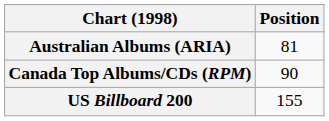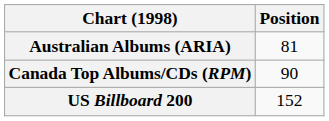 <table class="wikitable sortable plainrowheaders" style="text-align:center">
 <tr>
 <th scope="col">Chart (1998)</th>
 <th scope="col">Position</th>
 </tr>
 <tr>
 <th scope="row">Australian Albums (ARIA)</th>
 <td>81</td>
 </tr>
 <tr>
 <th scope="row">Canada Top Albums/CDs (<em>RPM</em>)</th>
 <td>90</td>
 </tr>
 <tr>
 <th scope="row">US <em>Billboard</em> 200</th>
-<td>155</td>
+<td>152</td>
 </tr>
 </table>
